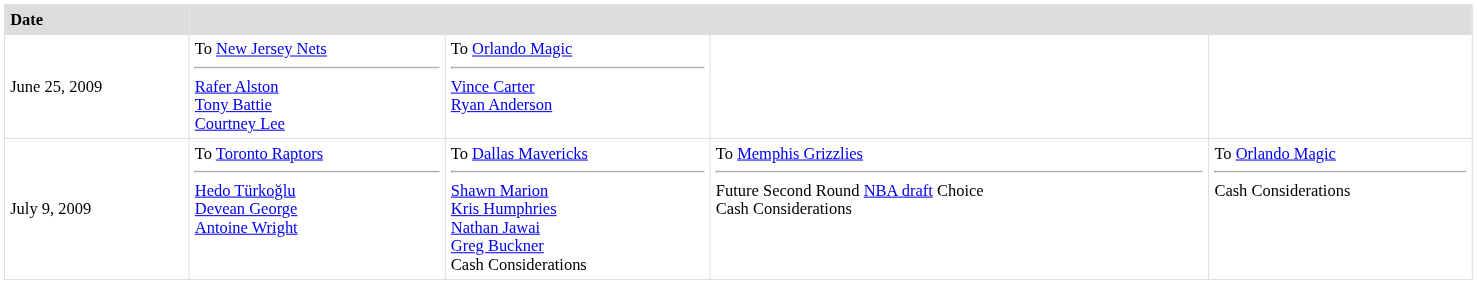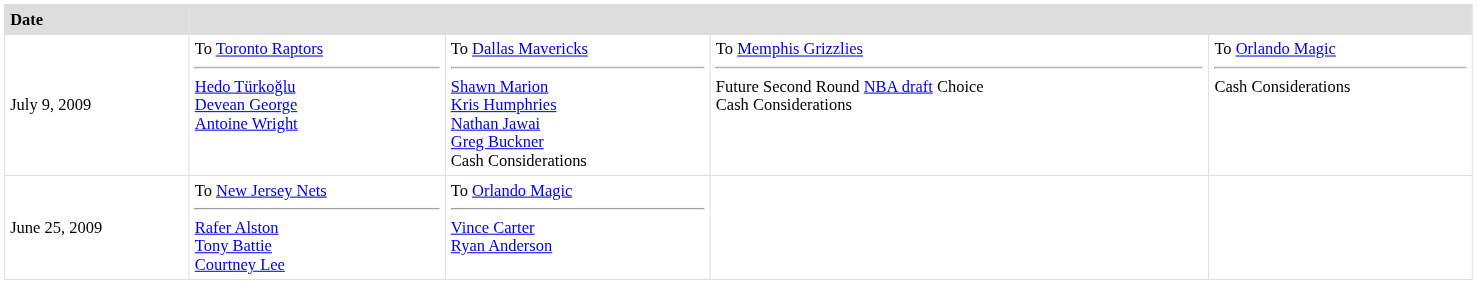 <table border=1 style="border-collapse:collapse" bordercolor="#DFDFDF"  cellpadding="5" width=90%>
 <tr bgcolor="#dddddd">
 <td><strong>Date</strong></td>
 <th colspan="4"></th>
+</tr>
+<tr>
+<td>July 9, 2009</td>
+<td valign="top">To <a href='#'>Toronto Raptors</a> <hr><a href='#'>Hedo Türkoğlu</a><br><a href='#'>Devean George</a><br><a href='#'>Antoine Wright</a></td>
+<td valign="top">To <a href='#'>Dallas Mavericks</a> <hr><a href='#'>Shawn Marion</a><br><a href='#'>Kris Humphries</a><br><a href='#'>Nathan Jawai</a><br><a href='#'>Greg Buckner</a><br>Cash Considerations</td>
+<td valign="top">To <a href='#'>Memphis Grizzlies</a> <hr>Future Second Round <a href='#'>NBA draft</a> Choice<br>Cash Considerations</td>
+<td valign="top">To <a href='#'>Orlando Magic</a> <hr>Cash Considerations</td>
 </tr>
 <tr>
 <td>June 25, 2009</td>
 <td valign="top">To <a href='#'>New Jersey Nets</a> <hr><a href='#'>Rafer Alston</a><br><a href='#'>Tony Battie</a><br><a href='#'>Courtney Lee</a></td>
 <td valign="top">To <a href='#'>Orlando Magic</a> <hr><a href='#'>Vince Carter</a><br><a href='#'>Ryan Anderson</a></td>
 <td></td>
 <td></td>
 </tr>
-<tr>
-<td>July 9, 2009</td>
-<td valign="top">To <a href='#'>Toronto Raptors</a> <hr><a href='#'>Hedo Türkoğlu</a><br><a href='#'>Devean George</a><br><a href='#'>Antoine Wright</a></td>
-<td valign="top">To <a href='#'>Dallas Mavericks</a> <hr><a href='#'>Shawn Marion</a><br><a href='#'>Kris Humphries</a><br><a href='#'>Nathan Jawai</a><br><a href='#'>Greg Buckner</a><br>Cash Considerations</td>
-<td valign="top">To <a href='#'>Memphis Grizzlies</a> <hr>Future Second Round <a href='#'>NBA draft</a> Choice<br>Cash Considerations</td>
-<td valign="top">To <a href='#'>Orlando Magic</a> <hr>Cash Considerations</td>
-</tr>
 </table>
